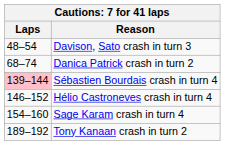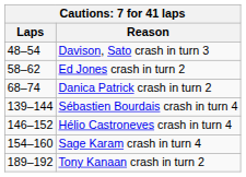 <table class="wikitable">
 <tr>
 <th colspan=2>Cautions: 7 for 41 laps</th>
 </tr>
 <tr>
 <th>Laps</th>
 <th>Reason</th>
 </tr>
 <tr>
 <td>48–54</td>
 <td><a href='#'>Davison</a>, <a href='#'>Sato</a> crash in turn 3</td>
 </tr>
 <tr>
+<td>58–62</td>
+<td><a href='#'>Ed Jones</a> crash in turn 2</td>
+</tr>
+<tr>
 <td>68–74</td>
 <td><a href='#'>Danica Patrick</a> crash in turn 2</td>
 </tr>
 <tr>
-<td style="background: pink;">139–144</td>
+<td>139–144</td>
 <td><a href='#'>Sébastien Bourdais</a> crash in turn 4</td>
 </tr>
 <tr>
 <td>146–152</td>
 <td><a href='#'>Hélio Castroneves</a> crash in turn 4</td>
 </tr>
 <tr>
 <td>154–160</td>
 <td><a href='#'>Sage Karam</a> crash in turn 4</td>
 </tr>
 <tr>
 <td>189–192</td>
 <td><a href='#'>Tony Kanaan</a> crash in turn 2</td>
 </tr>
 </table>
